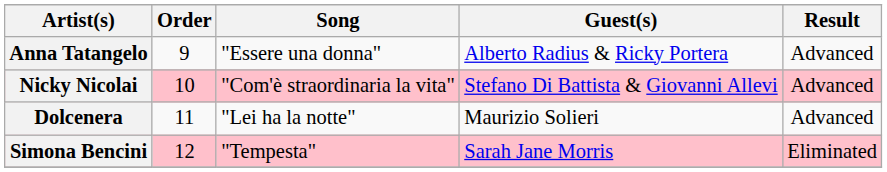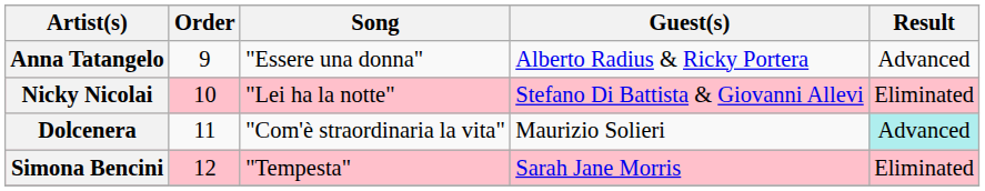 <table class="wikitable plainrowheaders sortable">
 <tr>
 </tr>
 <tr>
 <th>Artist(s)</th>
 <th>Order</th>
 <th>Song</th>
 <th>Guest(s)</th>
 <th>Result</th>
 </tr>
 <tr>
 <th scope="row">Anna Tatangelo</th>
 <td style="text-align:center;">9</td>
 <td>"Essere una donna"</td>
 <td><a href='#'>Alberto Radius</a> & <a href='#'>Ricky Portera</a></td>
 <td style="text-align:center;">Advanced</td>
 </tr>
 <tr style="background:pink;">
 <th scope="row">Nicky Nicolai</th>
 <td style="text-align:center;">10</td>
-<td>"Com'è straordinaria la vita"</td>
+<td>"Lei ha la notte"</td>
 <td><a href='#'>Stefano Di Battista</a> & <a href='#'>Giovanni Allevi</a></td>
-<td style="text-align:center;">Advanced</td>
+<td style="text-align:center;">Eliminated</td>
 </tr>
 <tr>
 <th scope="row">Dolcenera</th>
 <td style="text-align:center;">11</td>
-<td>"Lei ha la notte"</td>
+<td>"Com'è straordinaria la vita"</td>
 <td>Maurizio Solieri</td>
-<td style="text-align:center;">Advanced</td>
+<td style="background: paleturquoise; text-align:center;">Advanced</td>
 </tr>
 <tr style="background:pink;">
 <th scope="row">Simona Bencini</th>
 <td style="text-align:center;">12</td>
 <td>"Tempesta"</td>
 <td><a href='#'>Sarah Jane Morris</a></td>
 <td style="text-align:center;">Eliminated</td>
 </tr>
 <tr>
 </tr>
 </table>
